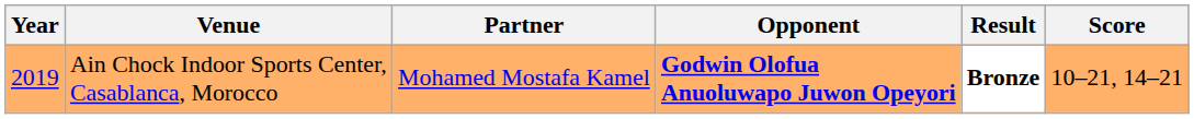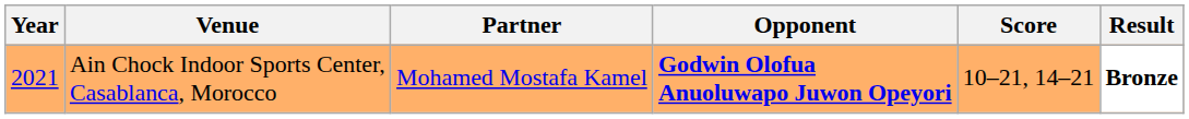 <table class="sortable wikitable" style="font-size: 90%;">
 <tr>
 <th>Year</th>
 <th>Venue</th>
 <th>Partner</th>
 <th>Opponent</th>
+<th>Score</th>
 <th>Result</th>
-<th>Score</th>
 </tr>
 <tr style="background:#FFB069">
-<td align="center"><a href='#'>2019</a></td>
+<td align="center"><a href='#'>2021</a></td>
 <td align="left">Ain Chock Indoor Sports Center,<br><a href='#'>Casablanca</a>, Morocco</td>
 <td align="left"> <a href='#'>Mohamed Mostafa Kamel</a></td>
 <td align="left"><strong> <a href='#'>Godwin Olofua</a><br> <a href='#'>Anuoluwapo Juwon Opeyori</a></strong></td>
+<td align="left">10–21, 14–21</td>
 <td style="text-align:left; background:white"> <strong>Bronze</strong></td>
-<td align="left">10–21, 14–21</td>
 </tr>
 </table>
